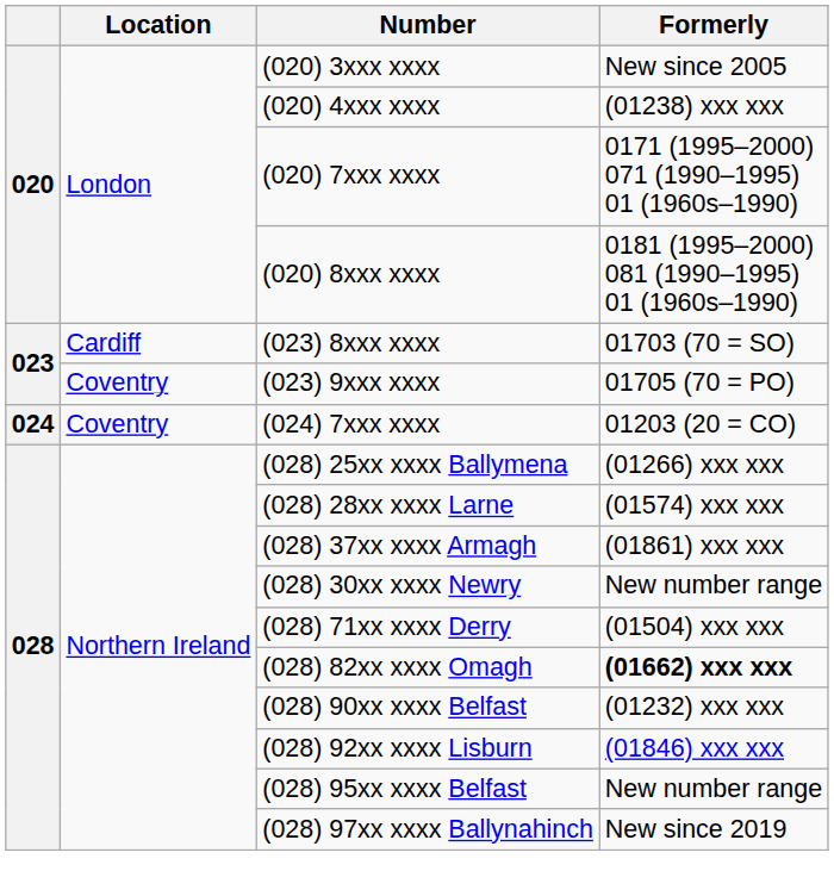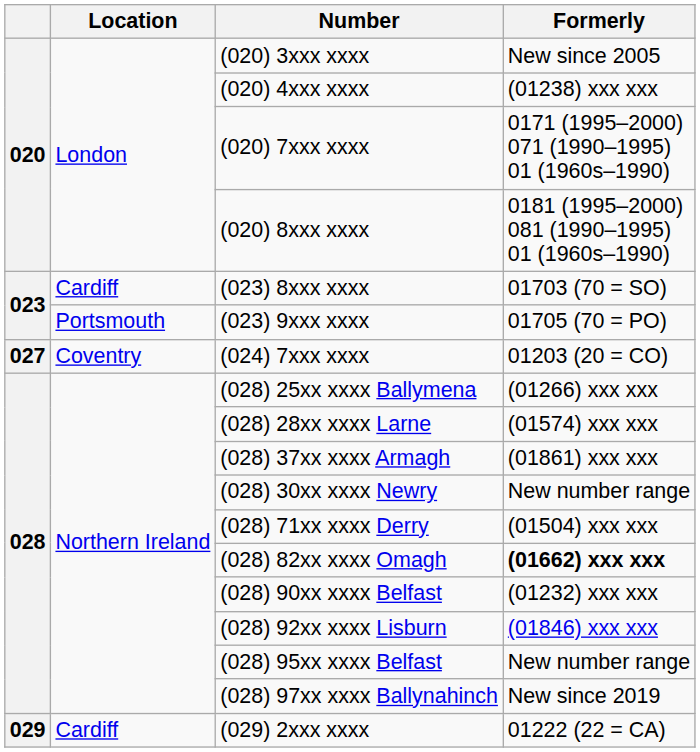 <table class="wikitable" style="width: auto; margin-left: 1.5em;">
 <tr>
 <th></th>
 <th>Location</th>
 <th>Number</th>
 <th>Formerly</th>
 </tr>
 <tr>
 <th rowspan="4">020</th>
 <td rowspan="4"><a href='#'>London</a></td>
 <td>(020) 3xxx xxxx</td>
 <td>New since 2005</td>
 </tr>
 <tr>
 <td>(020) 4xxx xxxx</td>
 <td>(01238) xxx xxx</td>
 </tr>
 <tr>
 <td>(020) 7xxx xxxx</td>
 <td>0171 (1995–2000)<br>071 (1990–1995)<br>01 (1960s–1990)</td>
 </tr>
 <tr>
 <td>(020) 8xxx xxxx</td>
 <td>0181 (1995–2000)<br>081 (1990–1995)<br>01 (1960s–1990)</td>
 </tr>
 <tr>
 <th scope="row" rowspan="2">023</th>
 <td><a href='#'>Cardiff</a></td>
 <td>(023) 8xxx xxxx</td>
 <td>01703 (70 = SO)</td>
 </tr>
 <tr>
-<td><a href='#'>Coventry</a></td>
+<td><a href='#'>Portsmouth</a></td>
 <td>(023) 9xxx xxxx</td>
 <td>01705 (70 = PO)</td>
 </tr>
 <tr>
-<th scope="row">024</th>
+<th scope="row">027</th>
 <td><a href='#'>Coventry</a></td>
 <td>(024) 7xxx xxxx</td>
 <td>01203 (20 = CO)</td>
 </tr>
 <tr>
 <th rowspan="10" scope="row">028</th>
 <td rowspan="10" scope="row"><a href='#'>Northern Ireland</a></td>
 <td>(028) 25xx xxxx <a href='#'>Ballymena</a></td>
 <td>(01266) xxx xxx</td>
 </tr>
 <tr>
 <td>(028) 28xx xxxx <a href='#'>Larne</a></td>
 <td>(01574) xxx xxx</td>
 </tr>
 <tr>
 <td>(028) 37xx xxxx <a href='#'>Armagh</a></td>
 <td>(01861) xxx xxx</td>
 </tr>
 <tr>
 <td>(028) 30xx xxxx <a href='#'>Newry</a></td>
 <td>New number range</td>
 </tr>
 <tr>
 <td>(028) 71xx xxxx <a href='#'>Derry</a></td>
 <td>(01504) xxx xxx</td>
 </tr>
 <tr>
 <td>(028) 82xx xxxx <a href='#'>Omagh</a></td>
 <td><strong>(01662) xxx xxx</strong></td>
 </tr>
 <tr>
 <td>(028) 90xx xxxx <a href='#'>Belfast</a></td>
 <td>(01232) xxx xxx</td>
 </tr>
 <tr>
 <td>(028) 92xx xxxx <a href='#'>Lisburn</a></td>
 <td><a href='#'>(01846) xxx xxx</a></td>
 </tr>
 <tr>
 <td>(028) 95xx xxxx <a href='#'>Belfast</a></td>
 <td>New number range</td>
 </tr>
 <tr>
 <td>(028) 97xx xxxx <a href='#'>Ballynahinch</a></td>
 <td>New since 2019 </td>
 </tr>
+<tr>
+<th scope="row">029</th>
+<td><a href='#'>Cardiff</a></td>
+<td>(029) 2xxx xxxx</td>
+<td>01222 (22 = CA)</td>
+</tr>
 </table>
